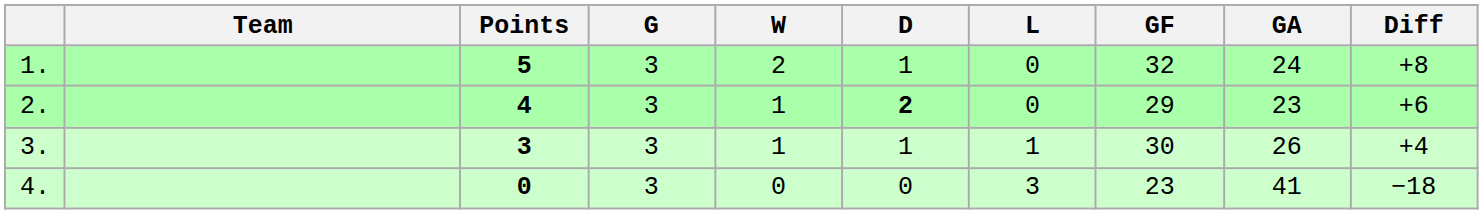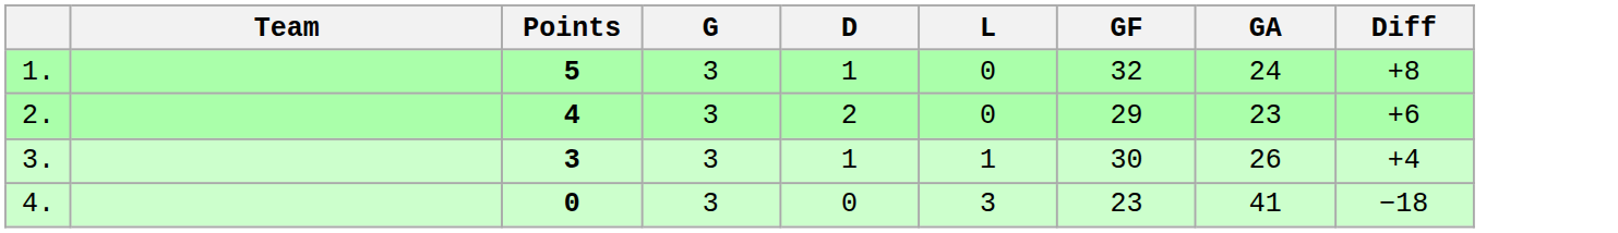 <table class=wikitable style="text-align:center">
 <tr bgcolor="#DCDCDC">
 <th width="25"></th>
 <th width="200">Team</th>
 <th width="60">Points</th>
 <th width="60">G</th>
-<th width="60">W</th>
 <th width="60">D</th>
 <th width="60">L</th>
 <th width="60">GF</th>
 <th width="60">GA</th>
 <th width="60">Diff</th>
 </tr>
 <tr bgcolor=#AAFFAA>
 <td>1.</td>
 <td align=left></td>
 <td><strong>5</strong></td>
 <td>3</td>
-<td>2</td>
 <td>1</td>
 <td>0</td>
 <td>32</td>
 <td>24</td>
 <td>+8</td>
 </tr>
 <tr bgcolor=#AAFFAA>
 <td>2.</td>
 <td align=left></td>
 <td><strong>4</strong></td>
 <td>3</td>
-<td>1</td>
-<td><strong>2</strong></td>
+<td>2</td>
 <td>0</td>
 <td>29</td>
 <td>23</td>
 <td>+6</td>
 </tr>
 <tr bgcolor=#CCFFCC>
 <td>3.</td>
 <td align=left></td>
 <td><strong>3</strong></td>
 <td>3</td>
 <td>1</td>
 <td>1</td>
-<td>1</td>
 <td>30</td>
 <td>26</td>
 <td>+4</td>
 </tr>
 <tr bgcolor=#CCFFCC>
 <td>4.</td>
 <td align=left></td>
 <td><strong>0</strong></td>
 <td>3</td>
 <td>0</td>
-<td>0</td>
 <td>3</td>
 <td>23</td>
 <td>41</td>
 <td>−18</td>
 </tr>
 </table>
